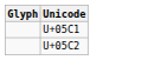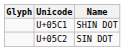 <table class="wikitable">
 <tr>
 <th>Glyph</th>
 <th>Unicode</th>
+<th>Name</th>
 </tr>
 <tr>
 <td></td>
 <td>U+05C1</td>
+<td>SHIN DOT</td>
 </tr>
 <tr>
 <td></td>
 <td>U+05C2</td>
+<td>SIN DOT</td>
 </tr>
 </table>
